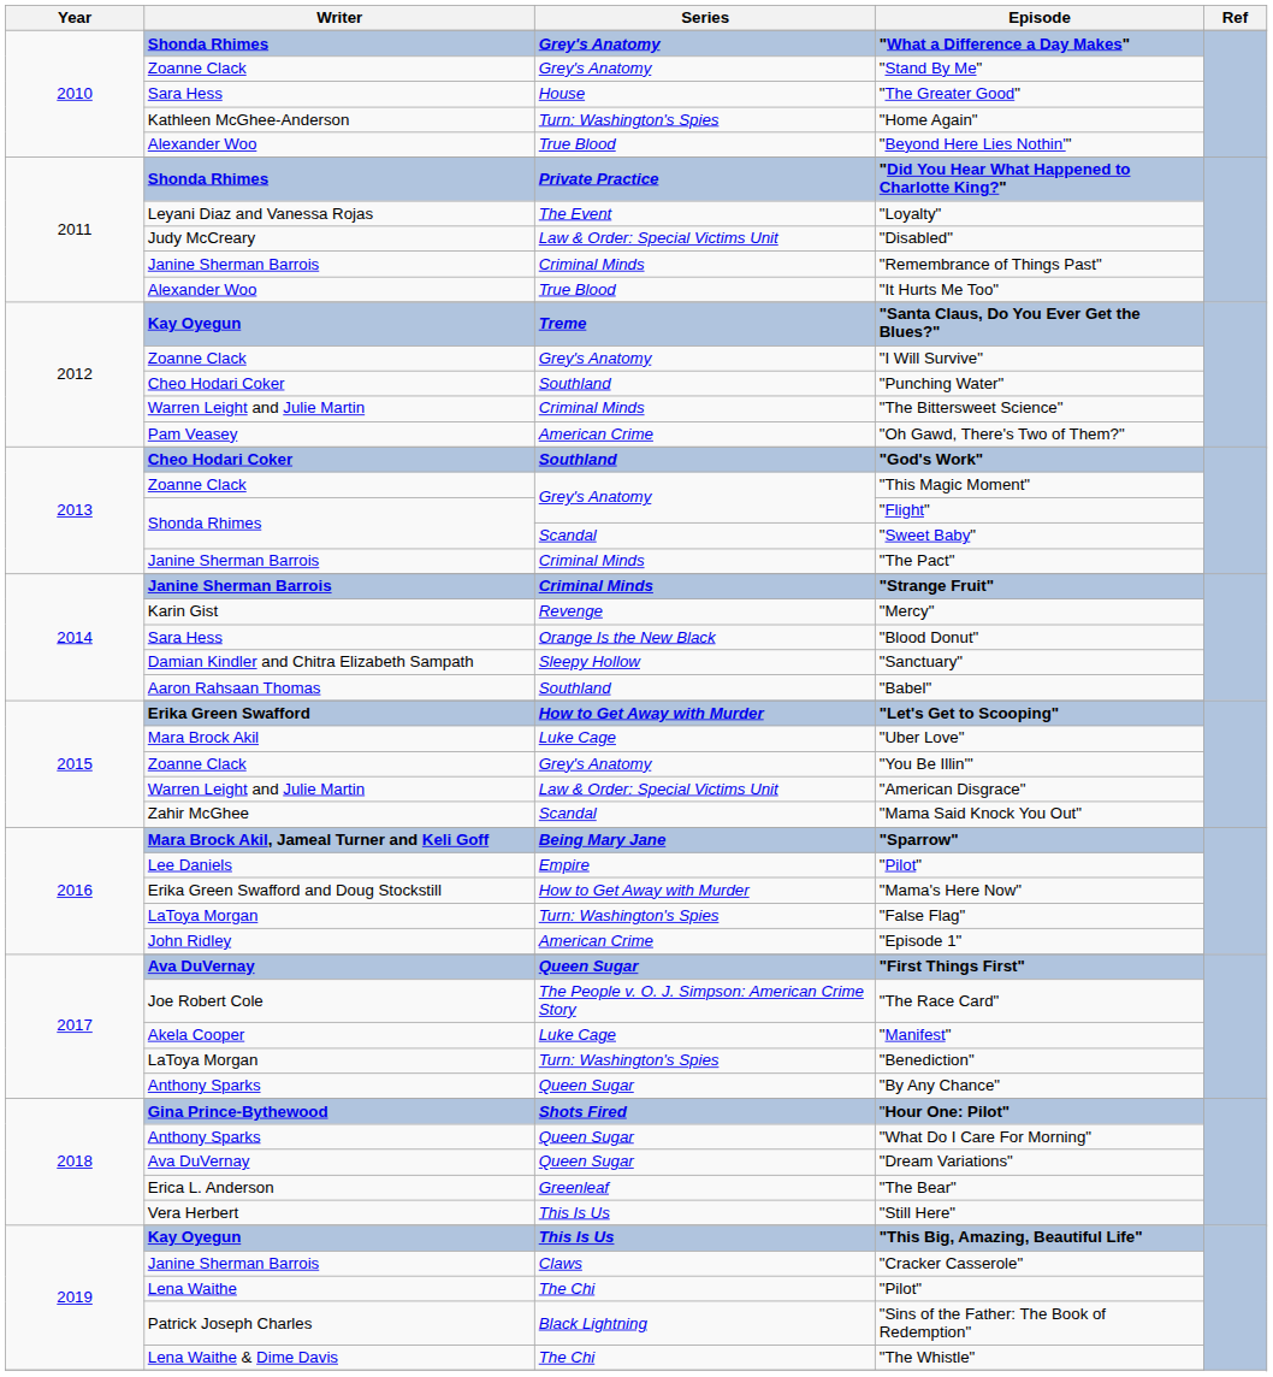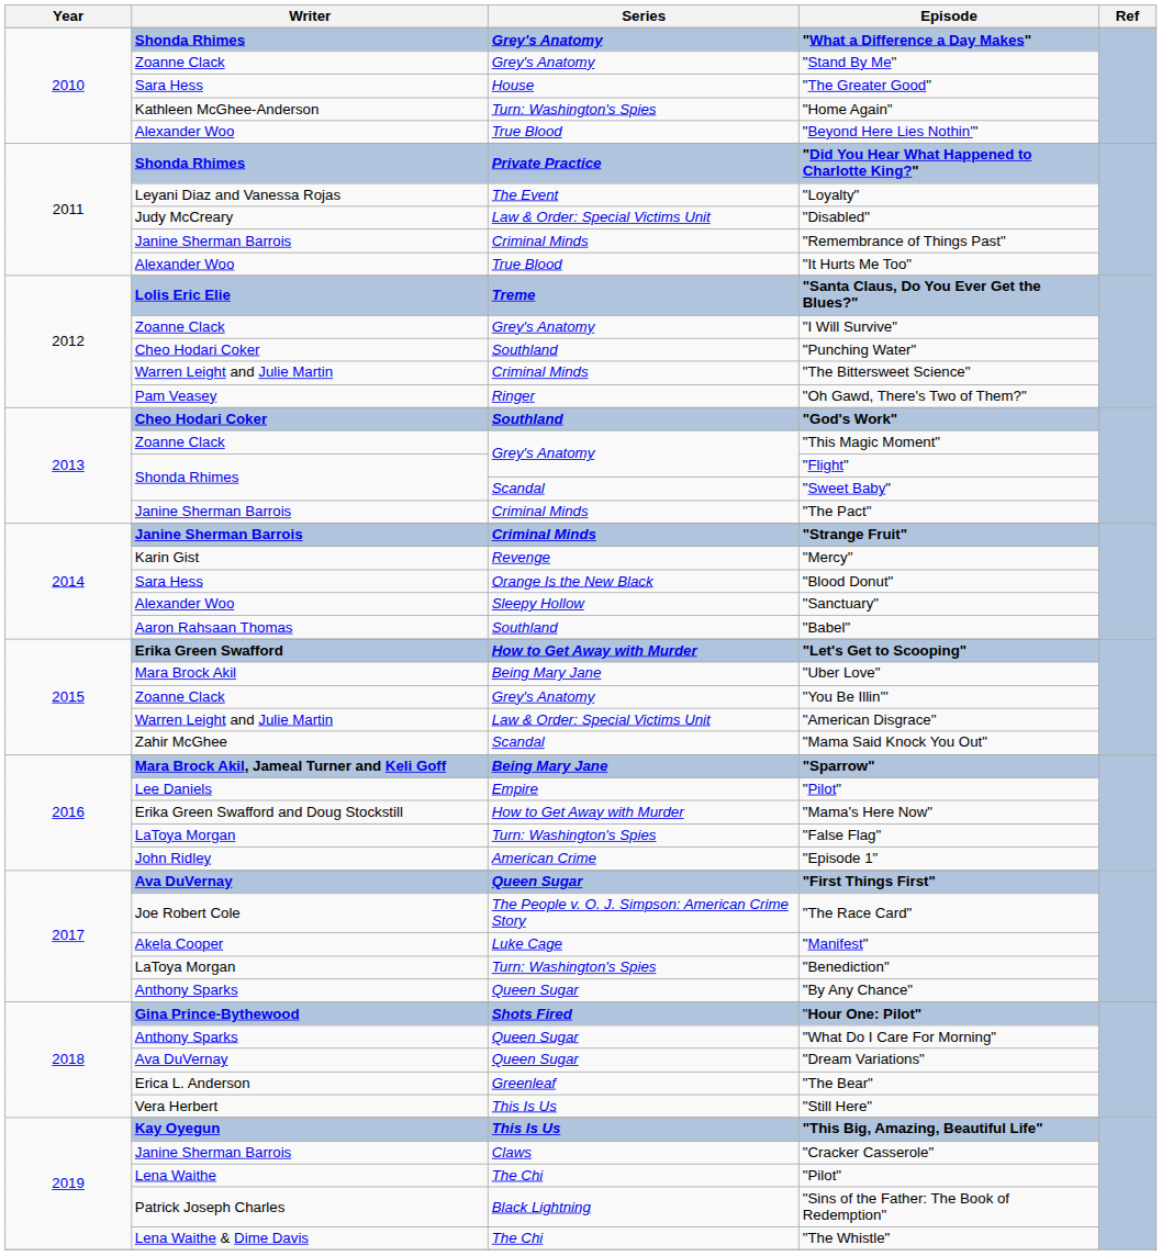 <table class="wikitable" style="width:100%;">
 <tr style="background:#bebebe;">
 <th style="width:11%;">Year</th>
 <th style="width:31%;">Writer</th>
 <th style="width:27%;">Series</th>
 <th style="width:26%;">Episode</th>
 <th style="width:5%;">Ref</th>
 </tr>
 <tr>
 <td rowspan="6" align="center"><a href='#'>2010</a></td>
 </tr>
 <tr style="background:#B0C4DE">
 <td><strong><a href='#'>Shonda Rhimes</a></strong></td>
 <td><strong><em><a href='#'>Grey's Anatomy</a></em></strong></td>
 <td><strong>"<a href='#'>What a Difference a Day Makes</a>"</strong></td>
 <td rowspan="6" align="center"></td>
 </tr>
 <tr>
 <td><a href='#'>Zoanne Clack</a></td>
 <td><em><a href='#'>Grey's Anatomy</a></em></td>
 <td>"<a href='#'>Stand By Me</a>"</td>
 </tr>
 <tr>
 <td><a href='#'>Sara Hess</a></td>
 <td><em><a href='#'>House</a></em></td>
 <td>"<a href='#'>The Greater Good</a>"</td>
 </tr>
 <tr>
 <td>Kathleen McGhee-Anderson</td>
 <td><em><a href='#'>Turn: Washington's Spies</a></em></td>
 <td>"Home Again"</td>
 </tr>
 <tr>
 <td><a href='#'>Alexander Woo</a></td>
 <td><em><a href='#'>True Blood</a></em></td>
 <td>"<a href='#'>Beyond Here Lies Nothin'</a>"</td>
 </tr>
 <tr>
 <td rowspan="6" align="center">2011</td>
 </tr>
 <tr style="background:#B0C4DE">
 <td><strong><a href='#'>Shonda Rhimes</a></strong></td>
 <td><strong><em><a href='#'>Private Practice</a></em></strong></td>
 <td><strong>"<a href='#'>Did You Hear What Happened to Charlotte King?</a>"</strong></td>
 <td rowspan="6" align="center"></td>
 </tr>
 <tr>
 <td>Leyani Diaz and Vanessa Rojas</td>
 <td><em><a href='#'>The Event</a></em></td>
 <td>"Loyalty"</td>
 </tr>
 <tr>
 <td>Judy McCreary</td>
 <td><em><a href='#'>Law & Order: Special Victims Unit</a></em></td>
 <td>"Disabled"</td>
 </tr>
 <tr>
 <td><a href='#'>Janine Sherman Barrois</a></td>
 <td><em><a href='#'>Criminal Minds</a></em></td>
 <td>"Remembrance of Things Past"</td>
 </tr>
 <tr>
 <td><a href='#'>Alexander Woo</a></td>
 <td><em><a href='#'>True Blood</a></em></td>
 <td>"It Hurts Me Too"</td>
 </tr>
 <tr>
 <td rowspan="6" align="center">2012</td>
 </tr>
 <tr style="background:#B0C4DE">
-<td><strong><a href='#'>Kay Oyegun</a></strong></td>
+<td><strong><a href='#'>Lolis Eric Elie</a></strong></td>
 <td><strong><em><a href='#'>Treme</a></em></strong></td>
 <td><strong>"Santa Claus, Do You Ever Get the Blues?"</strong></td>
 <td rowspan="6" align="center"></td>
 </tr>
 <tr>
 <td><a href='#'>Zoanne Clack</a></td>
 <td><em><a href='#'>Grey's Anatomy</a></em></td>
 <td>"I Will Survive"</td>
 </tr>
 <tr>
 <td><a href='#'>Cheo Hodari Coker</a></td>
 <td><em><a href='#'>Southland</a></em></td>
 <td>"Punching Water"</td>
 </tr>
 <tr>
 <td><a href='#'>Warren Leight</a> and <a href='#'>Julie Martin</a></td>
 <td><em><a href='#'>Criminal Minds</a></em></td>
 <td>"The Bittersweet Science"</td>
 </tr>
 <tr>
 <td><a href='#'>Pam Veasey</a></td>
-<td><em><a href='#'>American Crime</a></em></td>
+<td><em><a href='#'>Ringer</a></em></td>
 <td>"Oh Gawd, There's Two of Them?"</td>
 </tr>
 <tr>
 <td rowspan="6" align="center"><a href='#'>2013</a></td>
 </tr>
 <tr style="background:#B0C4DE">
 <td><strong><a href='#'>Cheo Hodari Coker</a></strong></td>
 <td><strong><em><a href='#'>Southland</a></em></strong></td>
 <td><strong>"God's Work"</strong></td>
 <td rowspan="6" align="center"></td>
 </tr>
 <tr>
 <td><a href='#'>Zoanne Clack</a></td>
 <td rowspan="2"><em><a href='#'>Grey's Anatomy</a></em></td>
 <td>"This Magic Moment"</td>
 </tr>
 <tr>
 <td rowspan="2"><a href='#'>Shonda Rhimes</a></td>
 <td>"<a href='#'>Flight</a>"</td>
 </tr>
 <tr>
 <td><em><a href='#'>Scandal</a></em></td>
 <td>"<a href='#'>Sweet Baby</a>"</td>
 </tr>
 <tr>
 <td><a href='#'>Janine Sherman Barrois</a></td>
 <td><em><a href='#'>Criminal Minds</a></em></td>
 <td>"The Pact"</td>
 </tr>
 <tr>
 <td rowspan="6" align="center"><a href='#'>2014</a></td>
 </tr>
 <tr style="background:#B0C4DE">
 <td><strong><a href='#'>Janine Sherman Barrois</a></strong></td>
 <td><strong><em><a href='#'>Criminal Minds</a></em></strong></td>
 <td><strong>"Strange Fruit"</strong></td>
 <td rowspan="6" align="center"></td>
 </tr>
 <tr>
 <td>Karin Gist</td>
 <td><em><a href='#'>Revenge</a></em></td>
 <td>"Mercy"</td>
 </tr>
 <tr>
 <td><a href='#'>Sara Hess</a></td>
 <td><em><a href='#'>Orange Is the New Black</a></em></td>
 <td>"Blood Donut"</td>
 </tr>
 <tr>
-<td><a href='#'>Damian Kindler</a> and Chitra Elizabeth Sampath</td>
+<td><a href='#'>Alexander Woo</a></td>
 <td><em><a href='#'>Sleepy Hollow</a></em></td>
 <td>"Sanctuary"</td>
 </tr>
 <tr>
 <td><a href='#'>Aaron Rahsaan Thomas</a></td>
 <td><em><a href='#'>Southland</a></em></td>
 <td>"Babel"</td>
 </tr>
 <tr>
 <td rowspan="6" align="center"><a href='#'>2015</a></td>
 </tr>
 <tr style="background:#B0C4DE">
 <td><strong>Erika Green Swafford</strong></td>
 <td><strong><em><a href='#'>How to Get Away with Murder</a></em></strong></td>
 <td><strong>"Let's Get to Scooping"</strong></td>
 <td rowspan="6" align="center"></td>
 </tr>
 <tr>
 <td><a href='#'>Mara Brock Akil</a></td>
-<td><em><a href='#'>Luke Cage</a></em></td>
+<td><em><a href='#'>Being Mary Jane</a></em></td>
 <td>"Uber Love"</td>
 </tr>
 <tr>
 <td><a href='#'>Zoanne Clack</a></td>
 <td><em><a href='#'>Grey's Anatomy</a></em></td>
 <td>"You Be Illin'"</td>
 </tr>
 <tr>
 <td><a href='#'>Warren Leight</a> and <a href='#'>Julie Martin</a></td>
 <td><em><a href='#'>Law & Order: Special Victims Unit</a></em></td>
 <td>"American Disgrace"</td>
 </tr>
 <tr>
 <td>Zahir McGhee</td>
 <td><em><a href='#'>Scandal</a></em></td>
 <td>"Mama Said Knock You Out"</td>
 </tr>
 <tr>
 <td rowspan="6" align="center"><a href='#'>2016</a></td>
 </tr>
 <tr style="background:#B0C4DE">
 <td><strong><a href='#'>Mara Brock Akil</a>, Jameal Turner and <a href='#'>Keli Goff</a></strong></td>
 <td><strong><em><a href='#'>Being Mary Jane</a></em></strong></td>
 <td><strong>"Sparrow"</strong></td>
 <td rowspan="6" align="center"></td>
 </tr>
 <tr>
 <td><a href='#'>Lee Daniels</a></td>
 <td><em><a href='#'>Empire</a></em></td>
 <td>"<a href='#'>Pilot</a>"</td>
 </tr>
 <tr>
 <td>Erika Green Swafford and Doug Stockstill</td>
 <td><em><a href='#'>How to Get Away with Murder</a></em></td>
 <td>"Mama's Here Now"</td>
 </tr>
 <tr>
 <td><a href='#'>LaToya Morgan</a></td>
 <td><em><a href='#'>Turn: Washington's Spies</a></em></td>
 <td>"False Flag"</td>
 </tr>
 <tr>
 <td><a href='#'>John Ridley</a></td>
 <td><em><a href='#'>American Crime</a></em></td>
 <td>"Episode 1"</td>
 </tr>
 <tr>
 <td rowspan="6" align="center"><a href='#'>2017</a></td>
 </tr>
 <tr style="background:#B0C4DE">
 <td><strong><a href='#'>Ava DuVernay</a></strong></td>
 <td><strong><em><a href='#'>Queen Sugar</a></em></strong></td>
 <td><strong>"First Things First"</strong></td>
 <td rowspan="6" align="center"></td>
 </tr>
 <tr>
 <td>Joe Robert Cole</td>
 <td><em><a href='#'>The People v. O. J. Simpson: American Crime Story</a></em></td>
 <td>"The Race Card"</td>
 </tr>
 <tr>
 <td><a href='#'>Akela Cooper</a></td>
 <td><em><a href='#'>Luke Cage</a></em></td>
 <td>"<a href='#'>Manifest</a>"</td>
 </tr>
 <tr>
 <td>LaToya Morgan</td>
 <td><em><a href='#'>Turn: Washington's Spies</a></em></td>
 <td>"Benediction"</td>
 </tr>
 <tr>
 <td><a href='#'>Anthony Sparks</a></td>
 <td><em><a href='#'>Queen Sugar</a></em></td>
 <td>"By Any Chance"</td>
 </tr>
 <tr>
 <td rowspan="6" align="center"><a href='#'>2018</a></td>
 </tr>
 <tr style="background:#B0C4DE">
 <td><strong><a href='#'>Gina Prince-Bythewood</a></strong></td>
 <td><strong><em><a href='#'>Shots Fired</a></em></strong></td>
 <td>"<strong>Hour One: Pilot"</strong></td>
 <td rowspan="6" align="center"></td>
 </tr>
 <tr>
 <td><a href='#'>Anthony Sparks</a></td>
 <td><em><a href='#'>Queen Sugar</a></em></td>
 <td>"What Do I Care For Morning"</td>
 </tr>
 <tr>
 <td><a href='#'>Ava DuVernay</a></td>
 <td><em><a href='#'>Queen Sugar</a></em></td>
 <td>"Dream Variations"</td>
 </tr>
 <tr>
 <td>Erica L. Anderson</td>
 <td><em><a href='#'>Greenleaf</a></em></td>
 <td>"The Bear"</td>
 </tr>
 <tr>
 <td>Vera Herbert</td>
 <td><em><a href='#'>This Is Us</a></em></td>
 <td>"Still Here"</td>
 </tr>
 <tr>
 <td rowspan="6" align="center"><a href='#'>2019</a></td>
 </tr>
 <tr style="background:#B0C4DE">
 <td><strong><a href='#'>Kay Oyegun</a></strong></td>
 <td><strong><em><a href='#'>This Is Us</a></em></strong></td>
 <td><strong>"This Big, Amazing, Beautiful Life"</strong></td>
 <td rowspan="6" align="center"></td>
 </tr>
 <tr>
 <td><a href='#'>Janine Sherman Barrois</a></td>
 <td><em><a href='#'>Claws</a></em></td>
 <td>"Cracker Casserole"</td>
 </tr>
 <tr>
 <td><a href='#'>Lena Waithe</a></td>
 <td><em><a href='#'>The Chi</a></em></td>
 <td>"Pilot"</td>
 </tr>
 <tr>
 <td>Patrick Joseph Charles</td>
 <td><em><a href='#'>Black Lightning</a></em></td>
 <td>"Sins of the Father: The Book of Redemption"</td>
 </tr>
 <tr>
 <td><a href='#'>Lena Waithe</a> & <a href='#'>Dime Davis</a></td>
 <td><em><a href='#'>The Chi</a></em></td>
 <td>"The Whistle"</td>
 </tr>
 <tr>
 </tr>
 </table>
